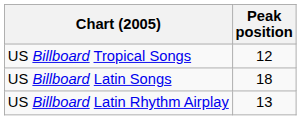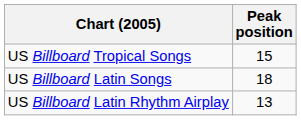 <table class="wikitable sortable">
 <tr>
 <th align="left">Chart (2005)</th>
 <th align="left">Peak<br>position</th>
 </tr>
 <tr>
 <td>US <em><a href='#'>Billboard</a></em> <a href='#'>Tropical Songs</a></td>
-<td align="center">12</td>
+<td align="center">15</td>
 </tr>
 <tr>
 <td>US <em><a href='#'>Billboard</a></em> <a href='#'>Latin Songs</a></td>
 <td align="center">18</td>
 </tr>
 <tr>
 <td>US <em><a href='#'>Billboard</a></em> <a href='#'>Latin Rhythm Airplay</a></td>
 <td align="center">13</td>
 </tr>
 </table>
